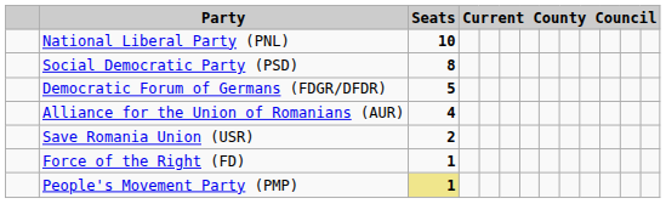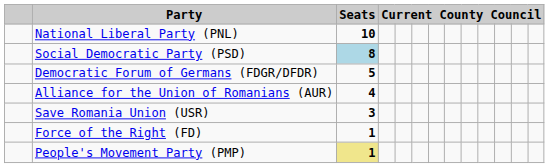 <table class="wikitable">
 <tr>
 <th style="background:#ccc">   </th>
 <th style="background:#ccc">Party</th>
 <th style="background:#ccc">Seats</th>
 <th style="background:#ccc" colspan="18">Current County Council</th>
 </tr>
 <tr>
 <td>  </td>
 <td><a href='#'>National Liberal Party</a> (PNL)</td>
 <td style="text-align: right"><strong>10</strong></td>
 <td>  </td>
 <td>  </td>
 <td>  </td>
 <td>  </td>
 <td>  </td>
 <td>  </td>
 <td>  </td>
 <td>  </td>
 <td>  </td>
 <td>  </td>
 </tr>
 <tr>
 <td>  </td>
 <td><a href='#'>Social Democratic Party</a> (PSD)</td>
-<td style="text-align: right"><strong>8</strong></td>
+<td style="background: lightblue; text-align: right"><strong>8</strong></td>
 <td>  </td>
 <td>  </td>
 <td>  </td>
 <td>  </td>
 <td>  </td>
 <td>  </td>
 <td>  </td>
 <td>  </td>
 <td> </td>
 <td> </td>
 </tr>
 <tr>
 <td>  </td>
 <td><a href='#'>Democratic Forum of Germans</a> (FDGR/DFDR)</td>
 <td style="text-align: right"><strong>5</strong></td>
 <td>  </td>
 <td>  </td>
 <td>  </td>
 <td>  </td>
 <td>  </td>
 <td> </td>
 <td> </td>
 <td> </td>
 <td> </td>
 <td> </td>
 </tr>
 <tr>
 <td>  </td>
 <td><a href='#'>Alliance for the Union of Romanians</a> (AUR)</td>
 <td style="text-align: right"><strong>4</strong></td>
 <td>  </td>
 <td>  </td>
 <td>  </td>
 <td>  </td>
 <td> </td>
 <td> </td>
 <td> </td>
 <td> </td>
 <td> </td>
 <td> </td>
 </tr>
 <tr>
 <td>  </td>
 <td><a href='#'>Save Romania Union</a> (USR)</td>
-<td style="text-align: right"><strong>2</strong></td>
+<td style="text-align: right"><strong>3</strong></td>
 <td>  </td>
 <td>  </td>
 <td>  </td>
 <td> </td>
 <td> </td>
 <td> </td>
 <td> </td>
 <td> </td>
 <td> </td>
 <td> </td>
 </tr>
 <tr>
 <td>  </td>
 <td><a href='#'>Force of the Right</a> (FD)</td>
 <td style="text-align: right"><strong>1</strong></td>
 <td>  </td>
 <td> </td>
 <td> </td>
 <td> </td>
 <td> </td>
 <td> </td>
 <td> </td>
 <td> </td>
 <td> </td>
 <td> </td>
 </tr>
 <tr>
 <td>  </td>
 <td><a href='#'>People's Movement Party</a> (PMP)</td>
 <td style="background: khaki; text-align: right"><strong>1</strong></td>
 <td>  </td>
 <td> </td>
 <td> </td>
 <td> </td>
 <td> </td>
 <td> </td>
 <td> </td>
 <td> </td>
 <td> </td>
 <td> </td>
 </tr>
 </table>
